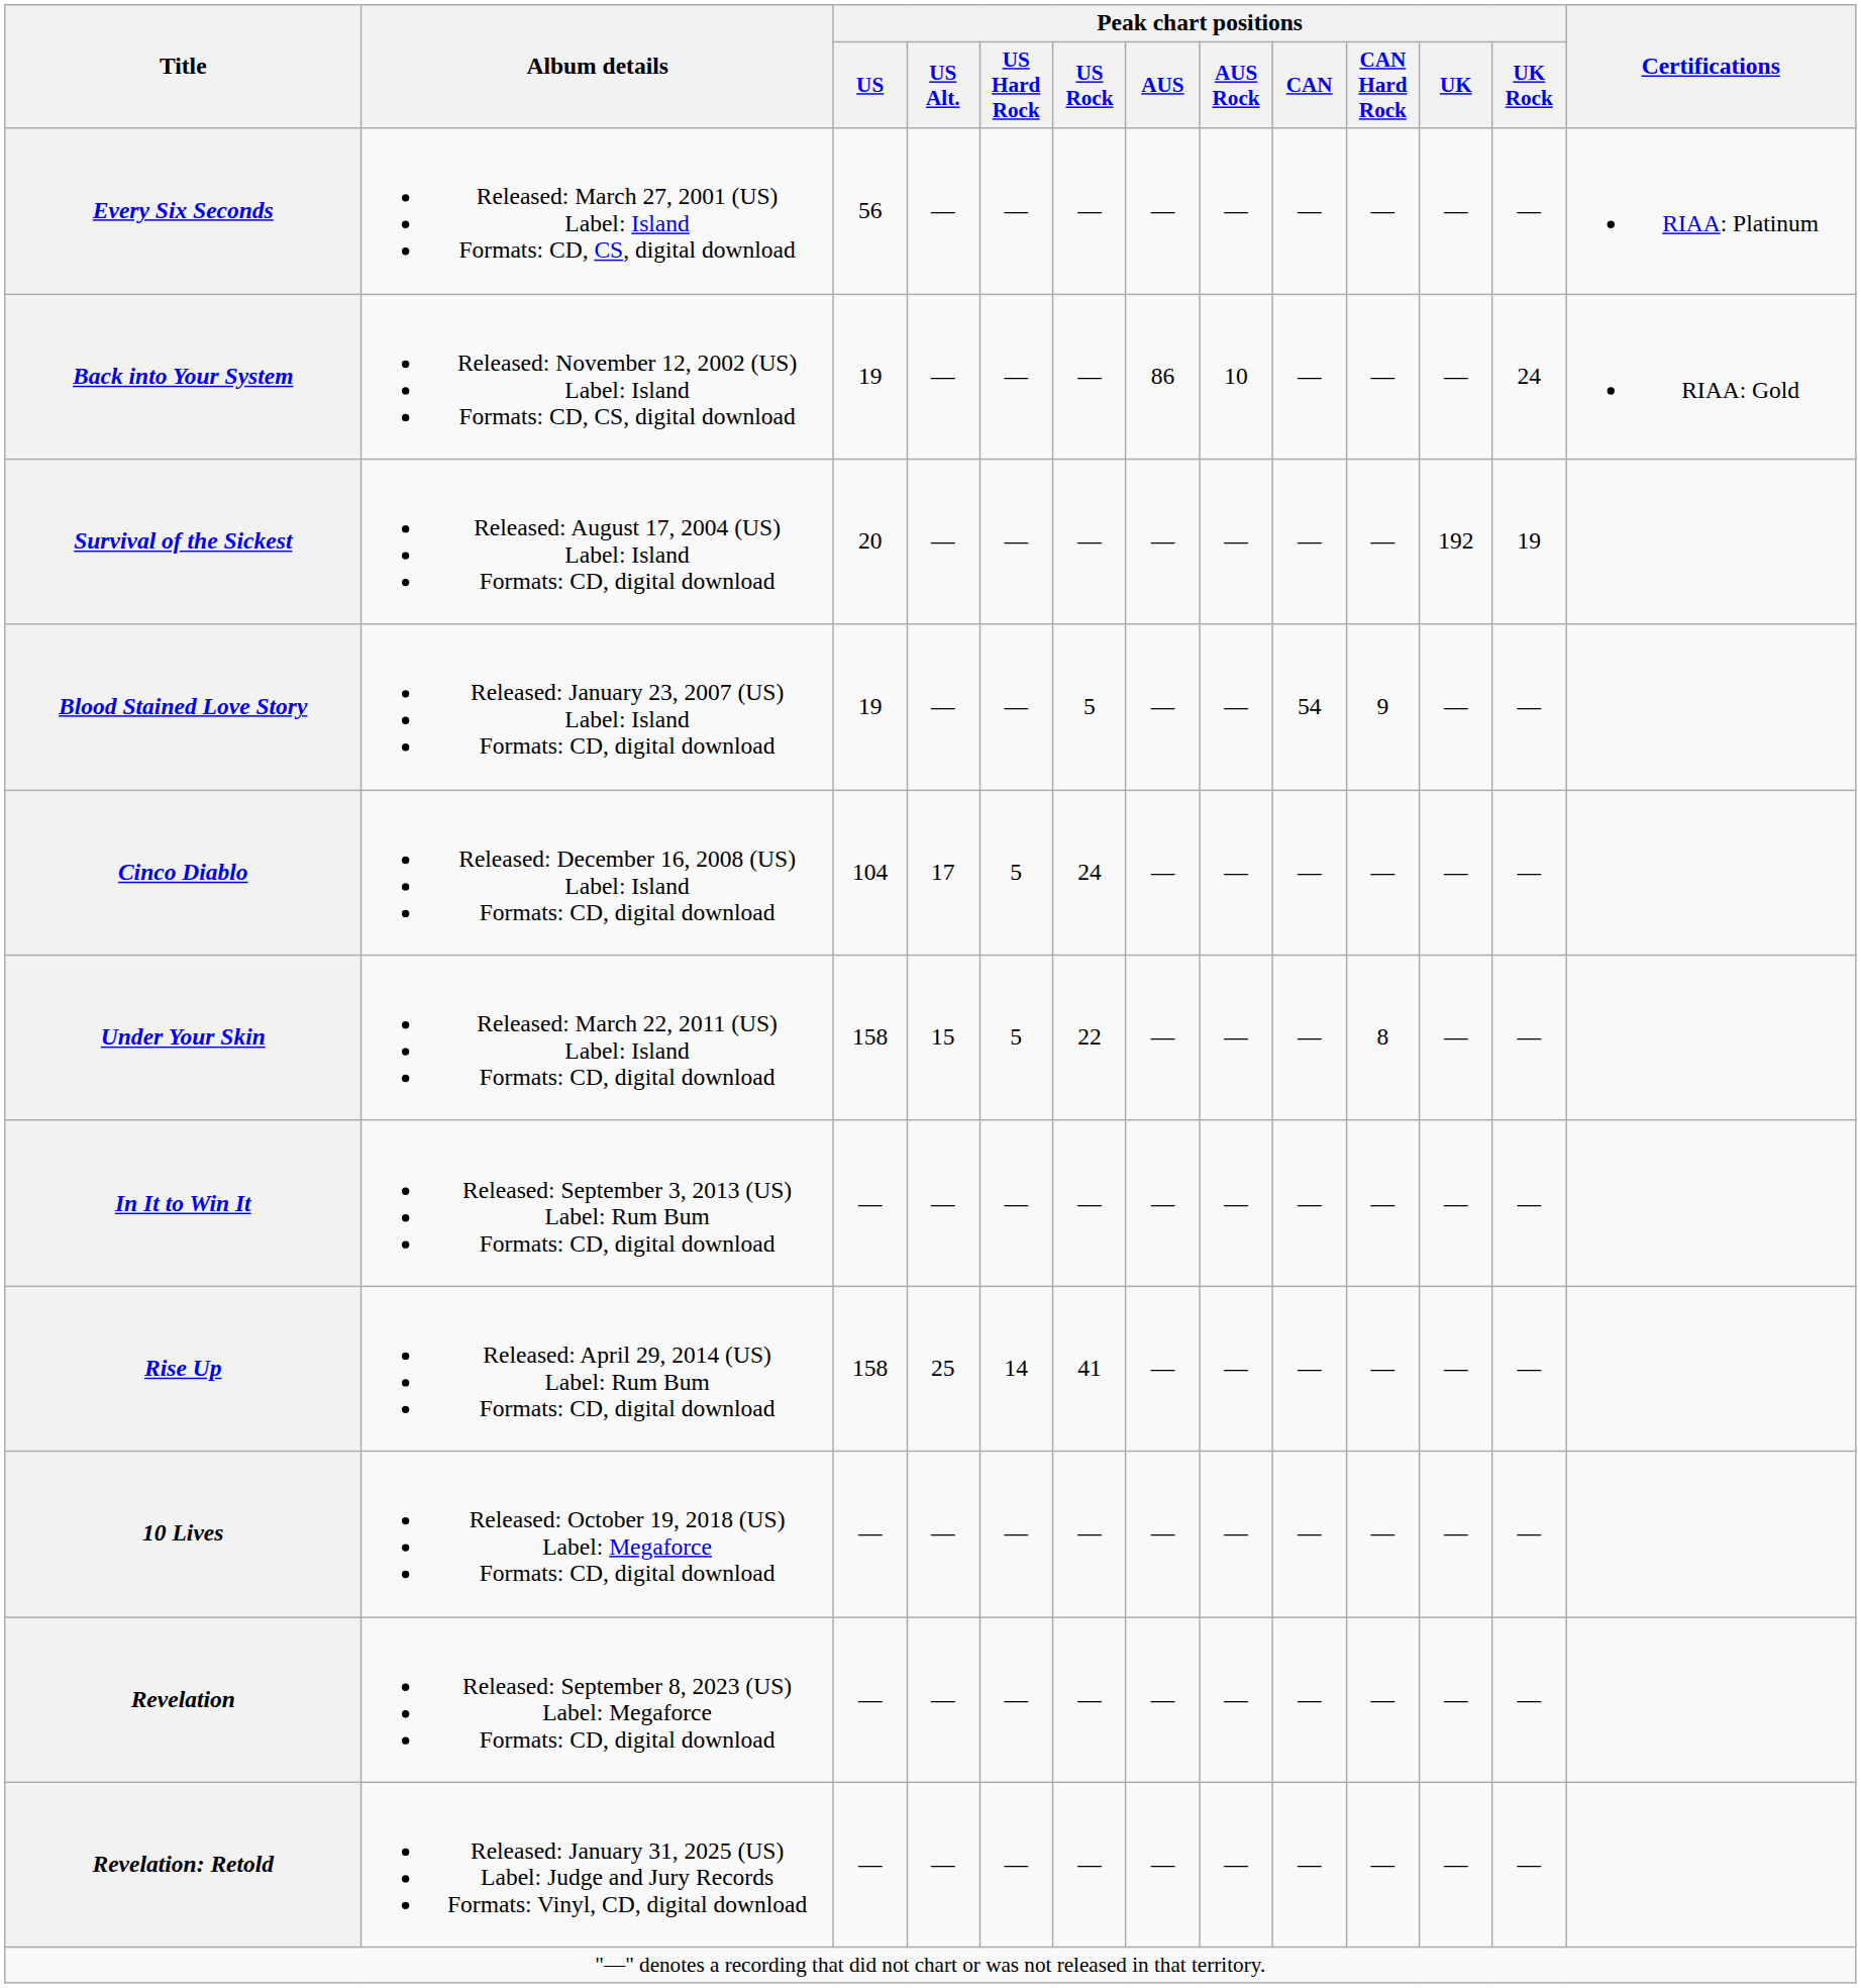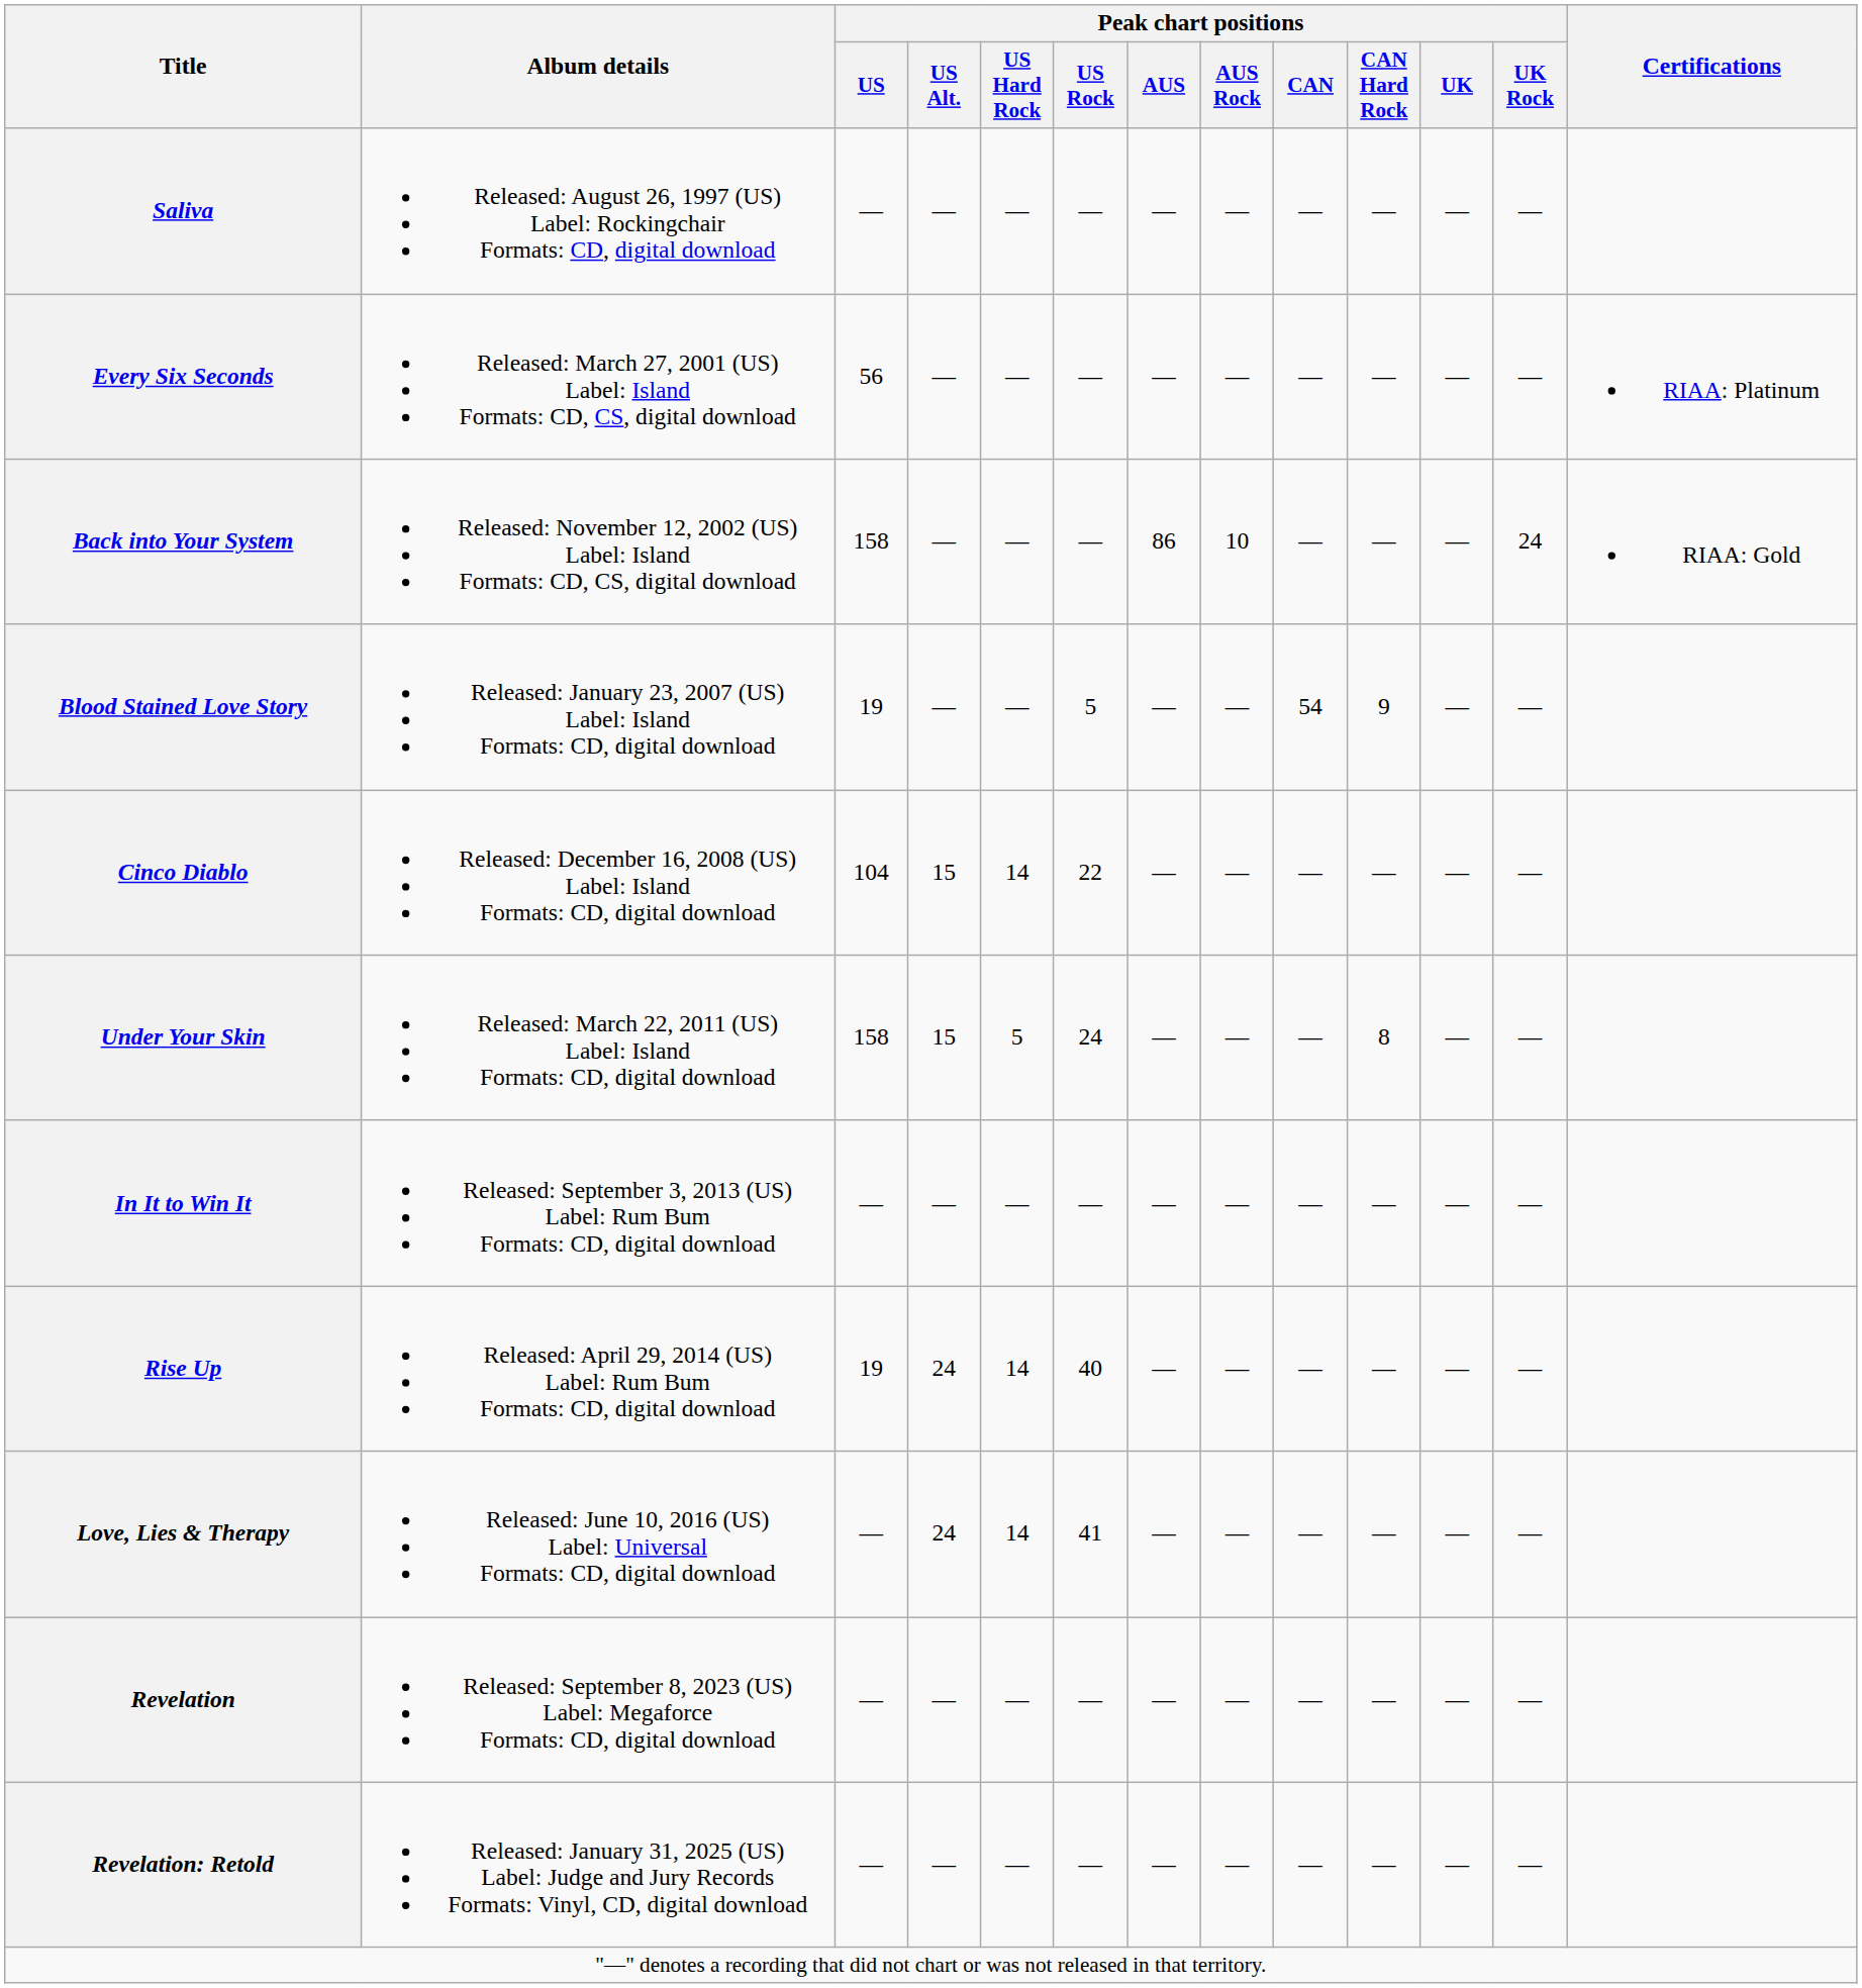 <table class="wikitable plainrowheaders" style="text-align:center;">
 <tr>
 <th scope="col" rowspan="2" style="width:15em;">Title</th>
 <th scope="col" rowspan="2" style="width:20em;">Album details</th>
 <th scope="col" colspan="10">Peak chart positions</th>
 <th scope="col" rowspan="2" style="width:12em;"><a href='#'>Certifications</a></th>
 </tr>
 <tr>
 <th scope="col" style="width:3em;font-size:90%;"><a href='#'>US</a><br></th>
 <th scope="col" style="width:3em;font-size:90%;"><a href='#'>US<br>Alt.</a><br></th>
 <th scope="col" style="width:3em;font-size:90%;"><a href='#'>US<br>Hard<br>Rock</a><br></th>
 <th scope="col" style="width:3em;font-size:90%;"><a href='#'>US<br>Rock</a><br></th>
 <th scope="col" style="width:3em;font-size:90%;"><a href='#'>AUS</a><br></th>
 <th scope="col" style="width:3em;font-size:90%;"><a href='#'>AUS<br>Rock</a><br></th>
 <th scope="col" style="width:3em;font-size:90%;"><a href='#'>CAN</a><br></th>
 <th scope="col" style="width:3em;font-size:90%;"><a href='#'>CAN<br>Hard<br>Rock</a><br></th>
 <th scope="col" style="width:3em;font-size:90%;"><a href='#'>UK</a><br></th>
 <th scope="col" style="width:3em;font-size:90%;"><a href='#'>UK<br>Rock</a><br></th>
 </tr>
 <tr>
+<th scope="row"><em><a href='#'>Saliva</a></em></th>
+<td><br><ul><li>Released: August 26, 1997 <span>(US)</span></li><li>Label: Rockingchair</li><li>Formats: <a href='#'>CD</a>, <a href='#'>digital download</a></li></ul></td>
+<td>—</td>
+<td>—</td>
+<td>—</td>
+<td>—</td>
+<td>—</td>
+<td>—</td>
+<td>—</td>
+<td>—</td>
+<td>—</td>
+<td>—</td>
+<td></td>
+</tr>
+<tr>
 <th scope="row"><em><a href='#'>Every Six Seconds</a></em></th>
 <td><br><ul><li>Released: March 27, 2001 <span>(US)</span></li><li>Label: <a href='#'>Island</a></li><li>Formats: CD, <a href='#'>CS</a>, digital download</li></ul></td>
 <td>56</td>
 <td>—</td>
 <td>—</td>
 <td>—</td>
 <td>—</td>
 <td>—</td>
 <td>—</td>
 <td>—</td>
 <td>—</td>
 <td>—</td>
 <td><br><ul><li><a href='#'>RIAA</a>: Platinum</li></ul></td>
 </tr>
 <tr>
 <th scope="row"><em><a href='#'>Back into Your System</a></em></th>
 <td><br><ul><li>Released: November 12, 2002 <span>(US)</span></li><li>Label: Island</li><li>Formats: CD, CS, digital download</li></ul></td>
-<td>19</td>
+<td>158</td>
 <td>—</td>
 <td>—</td>
 <td>—</td>
 <td>86</td>
 <td>10</td>
 <td>—</td>
 <td>—</td>
 <td>—</td>
 <td>24</td>
 <td><br><ul><li>RIAA: Gold</li></ul></td>
-</tr>
-<tr>
-<th scope="row"><em><a href='#'>Survival of the Sickest</a></em></th>
-<td><br><ul><li>Released: August 17, 2004 <span>(US)</span></li><li>Label: Island</li><li>Formats: CD, digital download</li></ul></td>
-<td>20</td>
-<td>—</td>
-<td>—</td>
-<td>—</td>
-<td>—</td>
-<td>—</td>
-<td>—</td>
-<td>—</td>
-<td>192</td>
-<td>19</td>
-<td></td>
 </tr>
 <tr>
 <th scope="row"><em><a href='#'>Blood Stained Love Story</a></em></th>
 <td><br><ul><li>Released: January 23, 2007 <span>(US)</span></li><li>Label: Island</li><li>Formats: CD, digital download</li></ul></td>
 <td>19</td>
 <td>—</td>
 <td>—</td>
 <td>5</td>
 <td>—</td>
 <td>—</td>
 <td>54</td>
 <td>9</td>
 <td>—</td>
 <td>—</td>
 <td></td>
 </tr>
 <tr>
 <th scope="row"><em><a href='#'>Cinco Diablo</a></em></th>
 <td><br><ul><li>Released: December 16, 2008 <span>(US)</span></li><li>Label: Island</li><li>Formats: CD, digital download</li></ul></td>
 <td>104</td>
-<td>17</td>
-<td>5</td>
-<td>24</td>
+<td>15</td>
+<td>14</td>
+<td>22</td>
 <td>—</td>
 <td>—</td>
 <td>—</td>
 <td>—</td>
 <td>—</td>
 <td>—</td>
 <td></td>
 </tr>
 <tr>
 <th scope="row"><em><a href='#'>Under Your Skin</a></em></th>
 <td><br><ul><li>Released: March 22, 2011 <span>(US)</span></li><li>Label: Island</li><li>Formats: CD, digital download</li></ul></td>
 <td>158</td>
 <td>15</td>
 <td>5</td>
-<td>22</td>
+<td>24</td>
 <td>—</td>
 <td>—</td>
 <td>—</td>
 <td>8</td>
 <td>—</td>
 <td>—</td>
 <td></td>
 </tr>
 <tr>
 <th scope="row"><em><a href='#'>In It to Win It</a></em></th>
 <td><br><ul><li>Released: September 3, 2013 <span>(US)</span></li><li>Label: Rum Bum</li><li>Formats: CD, digital download</li></ul></td>
 <td>—</td>
 <td>—</td>
 <td>—</td>
 <td>—</td>
 <td>—</td>
 <td>—</td>
 <td>—</td>
 <td>—</td>
 <td>—</td>
 <td>—</td>
 <td></td>
 </tr>
 <tr>
 <th scope="row"><em><a href='#'>Rise Up</a></em></th>
 <td><br><ul><li>Released: April 29, 2014 <span>(US)</span></li><li>Label: Rum Bum</li><li>Formats: CD, digital download</li></ul></td>
-<td>158</td>
-<td>25</td>
+<td>19</td>
+<td>24</td>
 <td>14</td>
-<td>41</td>
+<td>40</td>
 <td>—</td>
 <td>—</td>
 <td>—</td>
 <td>—</td>
 <td>—</td>
 <td>—</td>
 <td></td>
 </tr>
 <tr>
-<th scope="row"><em>10 Lives</em></th>
-<td><br><ul><li>Released: October 19, 2018 <span>(US)</span></li><li>Label: <a href='#'>Megaforce</a></li><li>Formats: CD, digital download</li></ul></td>
+<th scope="row"><em>Love, Lies & Therapy</em></th>
+<td><br><ul><li>Released: June 10, 2016 <span>(US)</span></li><li>Label: <a href='#'>Universal</a></li><li>Formats: CD, digital download</li></ul></td>
 <td>—</td>
-<td>—</td>
-<td>—</td>
-<td>—</td>
+<td>24</td>
+<td>14</td>
+<td>41</td>
 <td>—</td>
 <td>—</td>
 <td>—</td>
 <td>—</td>
 <td>—</td>
 <td>—</td>
 <td></td>
 </tr>
 <tr>
 <th scope="row"><em>Revelation</em></th>
 <td><br><ul><li>Released: September 8, 2023 <span>(US)</span></li><li>Label: Megaforce</li><li>Formats: CD, digital download</li></ul></td>
 <td>—</td>
 <td>—</td>
 <td>—</td>
 <td>—</td>
 <td>—</td>
 <td>—</td>
 <td>—</td>
 <td>—</td>
 <td>—</td>
 <td>—</td>
 <td></td>
 </tr>
 <tr>
 <th scope="row"><em>Revelation: Retold</em></th>
 <td><br><ul><li>Released: January 31, 2025 <span>(US)</span></li><li>Label: Judge and Jury Records</li><li>Formats: Vinyl, CD, digital download</li></ul></td>
 <td>—</td>
 <td>—</td>
 <td>—</td>
 <td>—</td>
 <td>—</td>
 <td>—</td>
 <td>—</td>
 <td>—</td>
 <td>—</td>
 <td>—</td>
 <td></td>
 </tr>
 <tr>
 <td colspan="13" style="font-size:90%">"—" denotes a recording that did not chart or was not released in that territory.</td>
 </tr>
 </table>
